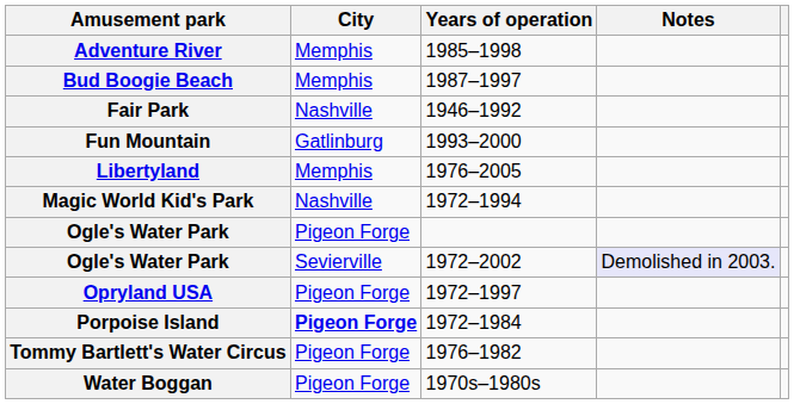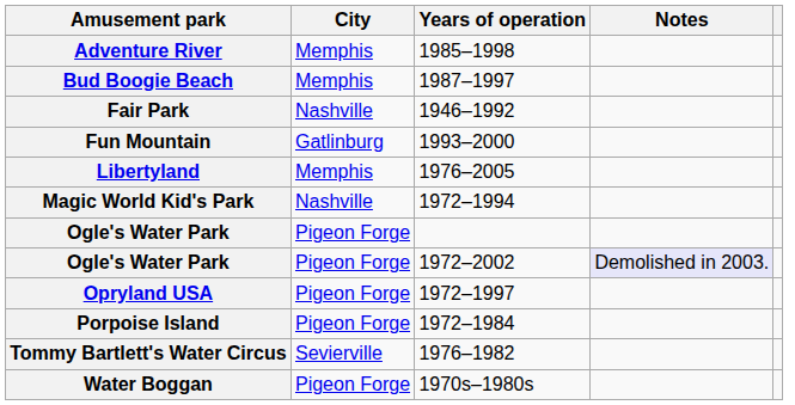 <table class="wikitable plainrowheaders sortable">
 <tr>
 <th scope="col">Amusement park</th>
 <th scope="col">City</th>
 <th scope="col">Years of operation</th>
 <th scope="col" class="unsortable">Notes</th>
 <th scope="col" class="unsortable"></th>
 </tr>
 <tr>
 <th scope="row"><a href='#'>Adventure River</a></th>
 <td><a href='#'>Memphis</a></td>
 <td>1985–1998</td>
 <td></td>
 <td style="text-align:center;"></td>
 </tr>
 <tr>
 <th scope="row"><a href='#'>Bud Boogie Beach</a></th>
 <td><a href='#'>Memphis</a></td>
 <td>1987–1997</td>
 <td></td>
 <td style="text-align:center;"></td>
 </tr>
 <tr>
 <th scope="row">Fair Park</th>
 <td><a href='#'>Nashville</a></td>
 <td>1946–1992</td>
 <td></td>
 <td style="text-align:center;"></td>
 </tr>
 <tr>
 <th scope="row">Fun Mountain</th>
 <td><a href='#'>Gatlinburg</a></td>
 <td>1993–2000</td>
 <td></td>
 <td style="text-align:center;"></td>
 </tr>
 <tr>
 <th scope="row"><a href='#'>Libertyland</a></th>
 <td><a href='#'>Memphis</a></td>
 <td>1976–2005</td>
 <td></td>
 <td style="text-align:center;"></td>
 </tr>
 <tr>
 <th scope="row">Magic World Kid's Park</th>
 <td><a href='#'>Nashville</a></td>
 <td>1972–1994</td>
 <td></td>
 <td style="text-align:center;"></td>
 </tr>
 <tr>
 <th scope="row">Ogle's Water Park</th>
 <td><a href='#'>Pigeon Forge</a></td>
 <td></td>
 <td></td>
 <td style="text-align:center;"></td>
 </tr>
 <tr>
 <th scope="row">Ogle's Water Park</th>
-<td><a href='#'>Sevierville</a></td>
+<td><a href='#'>Pigeon Forge</a></td>
 <td>1972–2002</td>
 <td style="background: lavender;">Demolished in 2003.</td>
 <td style="text-align:center;"></td>
 </tr>
 <tr>
 <th scope="row"><a href='#'>Opryland USA</a></th>
 <td><a href='#'>Pigeon Forge</a></td>
 <td>1972–1997</td>
 <td></td>
 <td style="text-align:center;"></td>
 </tr>
 <tr>
 <th scope="row">Porpoise Island</th>
-<td><strong><a href='#'>Pigeon Forge</a></strong></td>
+<td><a href='#'>Pigeon Forge</a></td>
 <td>1972–1984</td>
 <td></td>
 <td></td>
 </tr>
 <tr>
 <th scope="row">Tommy Bartlett's Water Circus</th>
-<td><a href='#'>Pigeon Forge</a></td>
+<td><a href='#'>Sevierville</a></td>
 <td>1976–1982</td>
 <td></td>
 <td></td>
 </tr>
 <tr>
 <th scope="row">Water Boggan</th>
 <td><a href='#'>Pigeon Forge</a></td>
 <td>1970s–1980s</td>
 <td></td>
 <td></td>
 </tr>
 <tr>
 </tr>
 </table>
